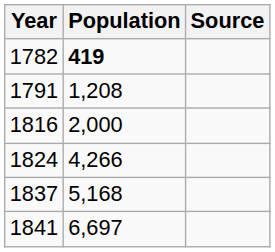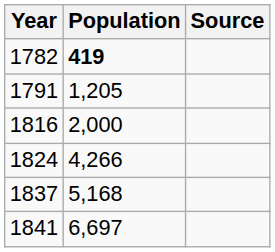 <table class="wikitable">
 <tr>
 <th>Year</th>
 <th>Population</th>
 <th>Source</th>
 </tr>
 <tr>
 <td>1782</td>
 <td><strong>419</strong></td>
 <td></td>
 </tr>
 <tr>
 <td>1791</td>
-<td>1,208</td>
+<td>1,205</td>
 <td></td>
 </tr>
 <tr>
 <td>1816</td>
 <td>2,000</td>
 <td></td>
 </tr>
 <tr>
 <td>1824</td>
 <td>4,266</td>
 <td></td>
 </tr>
 <tr>
 <td>1837</td>
 <td>5,168</td>
 <td></td>
 </tr>
 <tr>
 <td>1841</td>
 <td>6,697</td>
 <td></td>
 </tr>
 </table>
